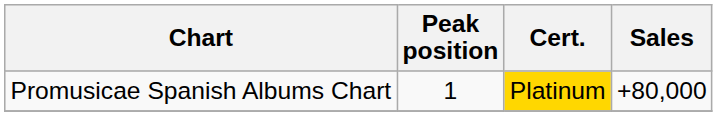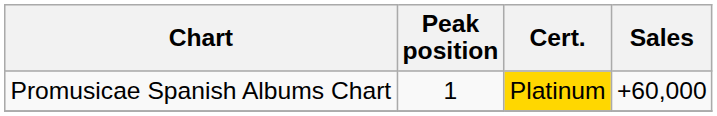 <table class="wikitable">
 <tr>
 <th align="center">Chart</th>
 <th align="center">Peak<br>position</th>
 <th align="center">Cert.</th>
 <th align="center">Sales</th>
 </tr>
 <tr>
 <td align="left">Promusicae Spanish Albums Chart</td>
 <td align="center">1</td>
 <td align="center" style="background: gold;">Platinum</td>
-<td align="center">+80,000</td>
+<td align="center">+60,000</td>
 </tr>
 <tr>
 </tr>
 </table>
